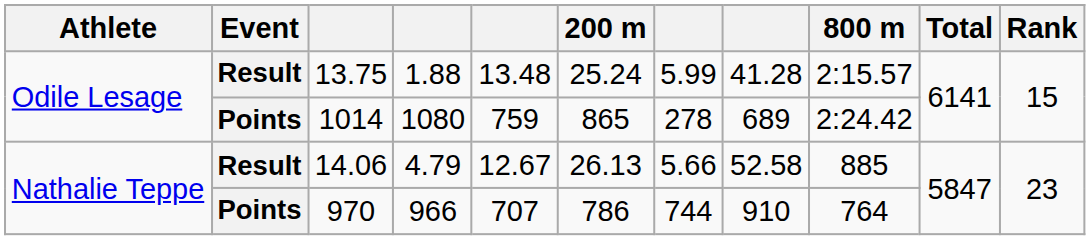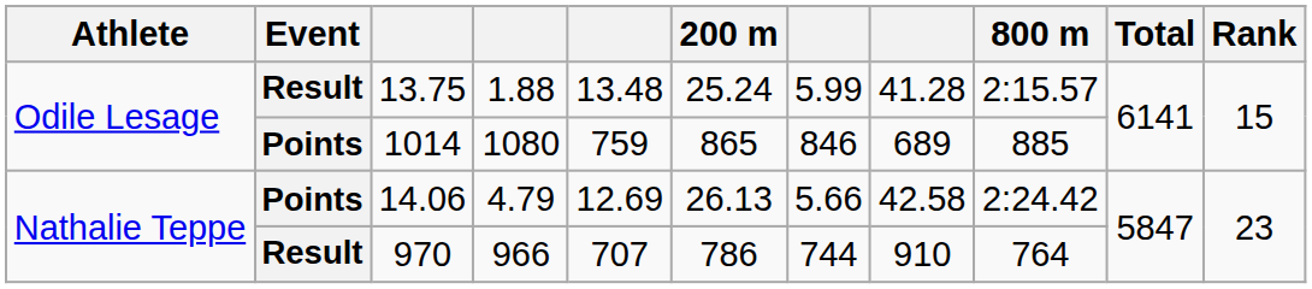 <table class=wikitable style="font-size:90%; text-align:center">
 <tr>
 <th>Athlete</th>
 <th>Event</th>
 <th></th>
 <th></th>
 <th></th>
 <th>200 m</th>
 <th></th>
 <th></th>
 <th>800 m</th>
 <th>Total</th>
 <th>Rank</th>
 </tr>
 <tr align=center>
 <td align=left rowspan=2><a href='#'>Odile Lesage</a></td>
 <th style="font-size:95%">Result</th>
 <td>13.75</td>
 <td>1.88</td>
 <td>13.48</td>
 <td>25.24</td>
 <td>5.99</td>
 <td>41.28</td>
 <td>2:15.57</td>
 <td rowspan=2>6141</td>
 <td rowspan=2>15</td>
 </tr>
 <tr align=center>
 <th style="font-size:95%">Points</th>
 <td>1014</td>
 <td>1080</td>
 <td>759</td>
 <td>865</td>
-<td>278</td>
+<td>846</td>
 <td>689</td>
-<td>2:24.42</td>
+<td>885</td>
 </tr>
 <tr align=center>
 <td align=left rowspan=2><a href='#'>Nathalie Teppe</a></td>
-<th style="font-size:95%">Result</th>
+<th style="font-size:95%">Points</th>
 <td>14.06</td>
 <td>4.79</td>
-<td>12.67</td>
+<td>12.69</td>
 <td>26.13</td>
 <td>5.66</td>
-<td>52.58</td>
-<td>885</td>
+<td>42.58</td>
+<td>2:24.42</td>
 <td rowspan=2>5847</td>
 <td rowspan=2>23</td>
 </tr>
 <tr align=center>
-<th style="font-size:95%">Points</th>
+<th style="font-size:95%">Result</th>
 <td>970</td>
 <td>966</td>
 <td>707</td>
 <td>786</td>
 <td>744</td>
 <td>910</td>
 <td>764</td>
 </tr>
 </table>
